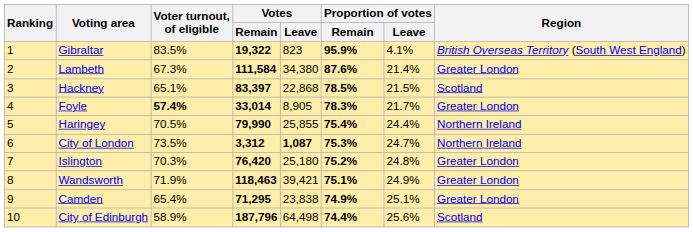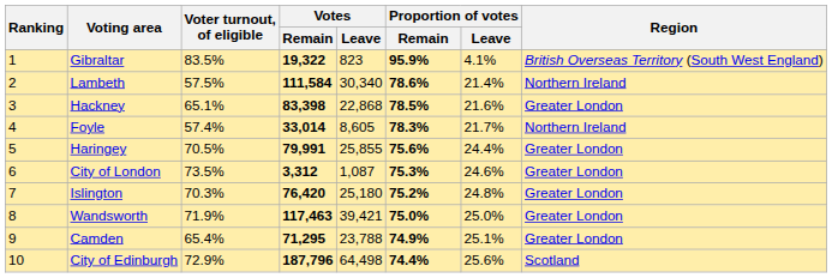 <table class="wikitable sortable">
 <tr>
 <th rowspan=2>Ranking</th>
 <th rowspan=2>Voting area</th>
 <th rowspan=2>Voter turnout,<br>of eligible</th>
 <th colspan=2>Votes</th>
 <th colspan=2>Proportion of votes</th>
 <th rowspan=2>Region</th>
 </tr>
 <tr>
 <th>Remain</th>
 <th>Leave</th>
 <th>Remain</th>
 <th>Leave</th>
 </tr>
 <tr style="background:#fea;">
 <td>1</td>
 <td><a href='#'>Gibraltar</a></td>
 <td>83.5%</td>
 <td><strong>19,322</strong></td>
 <td>823</td>
 <td><strong>95.9%</strong></td>
 <td>4.1%</td>
 <td><em><a href='#'>British Overseas Territory</a></em> (<a href='#'>South West England</a>)</td>
 </tr>
 <tr style="background:#fea;">
 <td>2</td>
 <td><a href='#'>Lambeth</a></td>
-<td>67.3%</td>
+<td>57.5%</td>
 <td><strong>111,584</strong></td>
-<td>34,380</td>
-<td><strong>87.6%</strong></td>
+<td>30,340</td>
+<td><strong>78.6%</strong></td>
 <td>21.4%</td>
-<td><a href='#'>Greater London</a></td>
+<td><a href='#'>Northern Ireland</a></td>
 </tr>
 <tr style="background:#fea;">
 <td>3</td>
 <td><a href='#'>Hackney</a></td>
 <td>65.1%</td>
-<td><strong>83,397</strong></td>
+<td><strong>83,398</strong></td>
 <td>22,868</td>
 <td><strong>78.5%</strong></td>
-<td>21.5%</td>
-<td><a href='#'>Scotland</a></td>
+<td>21.6%</td>
+<td><a href='#'>Greater London</a></td>
 </tr>
 <tr style="background:#fea;">
 <td>4</td>
 <td><a href='#'>Foyle</a></td>
-<td><strong>57.4%</strong></td>
+<td>57.4%</td>
 <td><strong>33,014</strong></td>
-<td>8,905</td>
+<td>8,605</td>
 <td><strong>78.3%</strong></td>
 <td>21.7%</td>
-<td><a href='#'>Greater London</a></td>
+<td><a href='#'>Northern Ireland</a></td>
 </tr>
 <tr style="background:#fea;">
 <td>5</td>
 <td><a href='#'>Haringey</a></td>
 <td>70.5%</td>
-<td><strong>79,990</strong></td>
+<td><strong>79,991</strong></td>
 <td>25,855</td>
-<td><strong>75.4%</strong></td>
+<td><strong>75.6%</strong></td>
 <td>24.4%</td>
-<td><a href='#'>Northern Ireland</a></td>
+<td><a href='#'>Greater London</a></td>
 </tr>
 <tr style="background:#fea;">
 <td>6</td>
 <td><a href='#'>City of London</a></td>
 <td>73.5%</td>
 <td><strong>3,312</strong></td>
-<td><strong>1,087</strong></td>
+<td>1,087</td>
 <td><strong>75.3%</strong></td>
-<td>24.7%</td>
-<td><a href='#'>Northern Ireland</a></td>
+<td>24.6%</td>
+<td><a href='#'>Greater London</a></td>
 </tr>
 <tr style="background:#fea;">
 <td>7</td>
 <td><a href='#'>Islington</a></td>
 <td>70.3%</td>
 <td><strong>76,420</strong></td>
 <td>25,180</td>
 <td><strong>75.2%</strong></td>
 <td>24.8%</td>
 <td><a href='#'>Greater London</a></td>
 </tr>
 <tr style="background:#fea;">
 <td>8</td>
 <td><a href='#'>Wandsworth</a></td>
 <td>71.9%</td>
-<td><strong>118,463</strong></td>
+<td><strong>117,463</strong></td>
 <td>39,421</td>
-<td><strong>75.1%</strong></td>
-<td>24.9%</td>
+<td><strong>75.0%</strong></td>
+<td>25.0%</td>
 <td><a href='#'>Greater London</a></td>
 </tr>
 <tr style="background:#fea;">
 <td>9</td>
 <td><a href='#'>Camden</a></td>
 <td>65.4%</td>
 <td><strong>71,295</strong></td>
-<td>23,838</td>
+<td>23,788</td>
 <td><strong>74.9%</strong></td>
 <td>25.1%</td>
 <td><a href='#'>Greater London</a></td>
 </tr>
 <tr style="background:#fea;">
 <td>10</td>
 <td><a href='#'>City of Edinburgh</a></td>
-<td>58.9%</td>
+<td>72.9%</td>
 <td><strong>187,796</strong></td>
 <td>64,498</td>
 <td><strong>74.4%</strong></td>
 <td>25.6%</td>
 <td><a href='#'>Scotland</a></td>
 </tr>
 </table>
